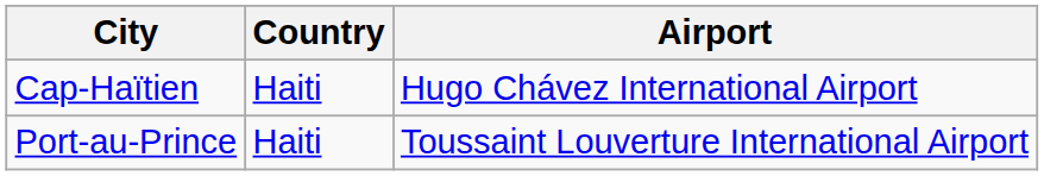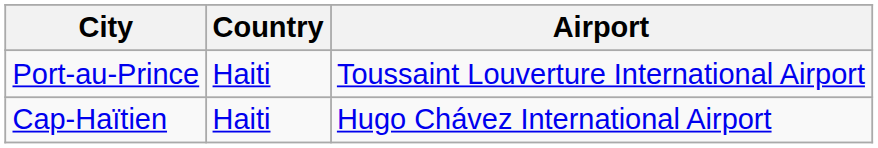 <table class="wikitable sortable" style="margin: 1em auto;">
 <tr>
 <th>City</th>
 <th>Country</th>
 <th>Airport</th>
 </tr>
 <tr>
+<td><a href='#'>Port-au-Prince</a></td>
+<td> <a href='#'>Haiti</a></td>
+<td><a href='#'>Toussaint Louverture International Airport</a></td>
+</tr>
+<tr>
 <td><a href='#'>Cap-Haïtien</a></td>
 <td> <a href='#'>Haiti</a></td>
 <td><a href='#'>Hugo Chávez International Airport</a></td>
 </tr>
-<tr>
-<td><a href='#'>Port-au-Prince</a></td>
-<td> <a href='#'>Haiti</a></td>
-<td><a href='#'>Toussaint Louverture International Airport</a></td>
-</tr>
 </table>
